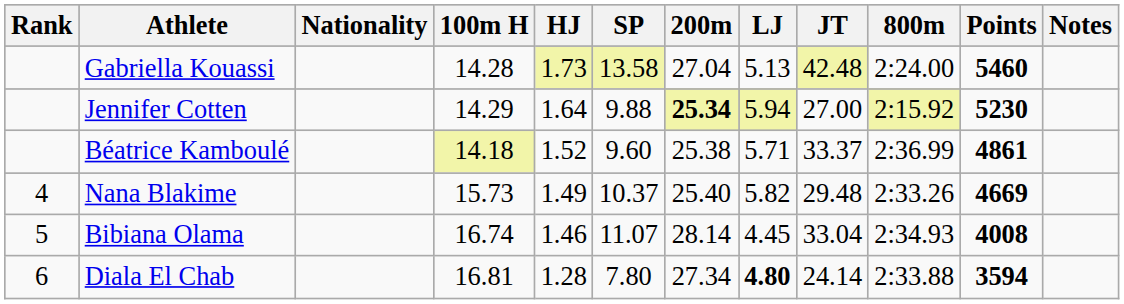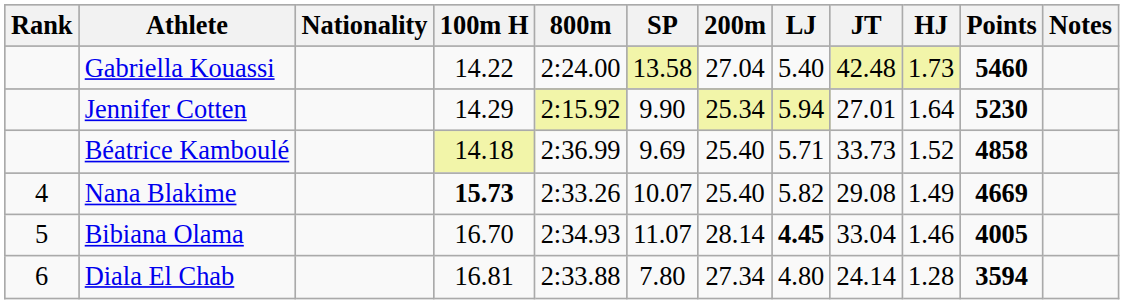 <table class="wikitable sortable" style=" text-align:center;">
 <tr>
 <th>Rank</th>
 <th>Athlete</th>
 <th>Nationality</th>
 <th>100m H</th>
-<th>HJ</th>
+<th>800m</th>
 <th>SP</th>
 <th>200m</th>
 <th>LJ</th>
 <th>JT</th>
-<th>800m</th>
+<th>HJ</th>
 <th>Points</th>
 <th>Notes</th>
 </tr>
 <tr>
 <td></td>
 <td align=left><a href='#'>Gabriella Kouassi</a></td>
 <td align=left></td>
-<td>14.28</td>
-<td bgcolor=#F2F5A9>1.73</td>
+<td>14.22</td>
+<td>2:24.00</td>
 <td bgcolor=#F2F5A9>13.58</td>
 <td>27.04</td>
-<td>5.13</td>
+<td>5.40</td>
 <td bgcolor=#F2F5A9>42.48</td>
-<td>2:24.00</td>
+<td bgcolor=#F2F5A9>1.73</td>
 <td><strong>5460</strong></td>
 <td></td>
 </tr>
 <tr>
 <td></td>
 <td align=left><a href='#'>Jennifer Cotten</a></td>
 <td align=left></td>
 <td>14.29</td>
+<td bgcolor=#F2F5A9>2:15.92</td>
+<td>9.90</td>
+<td bgcolor=#F2F5A9>25.34</td>
+<td bgcolor=#F2F5A9>5.94</td>
+<td>27.01</td>
 <td>1.64</td>
-<td>9.88</td>
-<td bgcolor=#F2F5A9><strong>25.34</strong></td>
-<td bgcolor=#F2F5A9>5.94</td>
-<td>27.00</td>
-<td bgcolor=#F2F5A9>2:15.92</td>
 <td><strong>5230</strong></td>
 <td></td>
 </tr>
 <tr>
 <td></td>
 <td align=left><a href='#'>Béatrice Kamboulé</a></td>
 <td align=left></td>
 <td bgcolor=#F2F5A9>14.18</td>
+<td>2:36.99</td>
+<td>9.69</td>
+<td>25.40</td>
+<td>5.71</td>
+<td>33.73</td>
 <td>1.52</td>
-<td>9.60</td>
-<td>25.38</td>
-<td>5.71</td>
-<td>33.37</td>
-<td>2:36.99</td>
-<td><strong>4861</strong></td>
+<td><strong>4858</strong></td>
 <td></td>
 </tr>
 <tr>
 <td>4</td>
 <td align=left><a href='#'>Nana Blakime</a></td>
 <td align=left></td>
-<td>15.73</td>
-<td>1.49</td>
-<td>10.37</td>
+<td><strong>15.73</strong></td>
+<td>2:33.26</td>
+<td>10.07</td>
 <td>25.40</td>
 <td>5.82</td>
-<td>29.48</td>
-<td>2:33.26</td>
+<td>29.08</td>
+<td>1.49</td>
 <td><strong>4669</strong></td>
 <td></td>
 </tr>
 <tr>
 <td>5</td>
 <td align=left><a href='#'>Bibiana Olama</a></td>
 <td align=left></td>
-<td>16.74</td>
-<td>1.46</td>
+<td>16.70</td>
+<td>2:34.93</td>
 <td>11.07</td>
 <td>28.14</td>
-<td>4.45</td>
+<td><strong>4.45</strong></td>
 <td>33.04</td>
-<td>2:34.93</td>
-<td><strong>4008</strong></td>
+<td>1.46</td>
+<td><strong>4005</strong></td>
 <td></td>
 </tr>
 <tr>
 <td>6</td>
 <td align=left><a href='#'>Diala El Chab</a></td>
 <td align=left></td>
 <td>16.81</td>
-<td>1.28</td>
+<td>2:33.88</td>
 <td>7.80</td>
 <td>27.34</td>
-<td><strong>4.80</strong></td>
+<td>4.80</td>
 <td>24.14</td>
-<td>2:33.88</td>
+<td>1.28</td>
 <td><strong>3594</strong></td>
 <td></td>
 </tr>
 </table>
